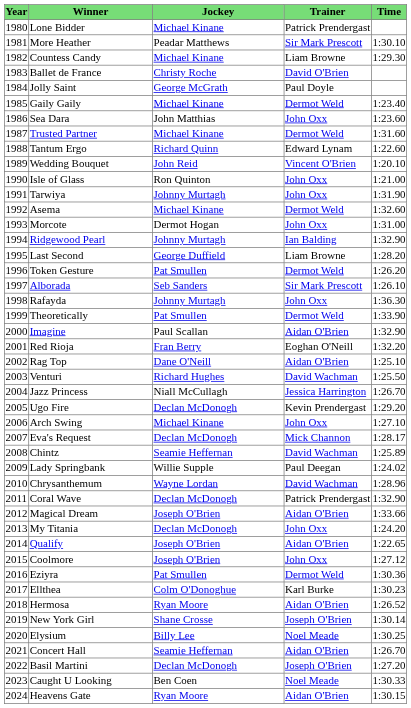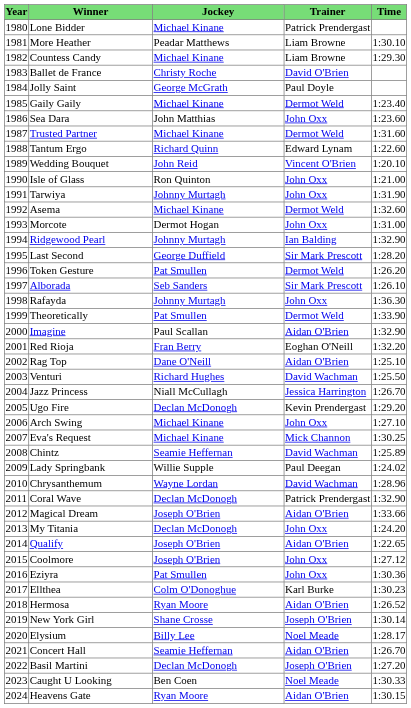 <table class = "sortable" | border="1" style="border-collapse: collapse; font-size:90%">
 <tr bgcolor="#77dd77" align="center">
 <th>Year</th>
 <th>Winner</th>
 <th>Jockey</th>
 <th>Trainer</th>
 <th>Time</th>
 </tr>
 <tr>
 <td>1980</td>
 <td width=160px>Lone Bidder</td>
 <td width=170px><a href='#'>Michael Kinane</a></td>
 <td>Patrick Prendergast</td>
 <td></td>
 </tr>
 <tr>
 <td>1981</td>
 <td>More Heather</td>
 <td>Peadar Matthews</td>
-<td><a href='#'>Sir Mark Prescott</a></td>
+<td>Liam Browne</td>
 <td>1:30.10</td>
 </tr>
 <tr>
 <td>1982</td>
 <td>Countess Candy</td>
 <td><a href='#'>Michael Kinane</a></td>
 <td>Liam Browne</td>
 <td>1:29.30</td>
 </tr>
 <tr>
 <td>1983</td>
 <td>Ballet de France</td>
 <td><a href='#'>Christy Roche</a></td>
 <td><a href='#'>David O'Brien</a></td>
 <td></td>
 </tr>
 <tr>
 <td>1984</td>
 <td>Jolly Saint</td>
 <td><a href='#'>George McGrath</a></td>
 <td>Paul Doyle</td>
 <td></td>
 </tr>
 <tr>
 <td>1985</td>
 <td>Gaily Gaily</td>
 <td><a href='#'>Michael Kinane</a></td>
 <td><a href='#'>Dermot Weld</a></td>
 <td>1:23.40</td>
 </tr>
 <tr>
 <td>1986</td>
 <td>Sea Dara</td>
 <td>John Matthias</td>
 <td><a href='#'>John Oxx</a></td>
 <td>1:23.60</td>
 </tr>
 <tr>
 <td>1987</td>
 <td><a href='#'>Trusted Partner</a></td>
 <td><a href='#'>Michael Kinane</a></td>
 <td><a href='#'>Dermot Weld</a></td>
 <td>1:31.60</td>
 </tr>
 <tr>
 <td>1988</td>
 <td>Tantum Ergo</td>
 <td><a href='#'>Richard Quinn</a></td>
 <td>Edward Lynam</td>
 <td>1:22.60</td>
 </tr>
 <tr>
 <td>1989</td>
 <td>Wedding Bouquet</td>
 <td><a href='#'>John Reid</a></td>
 <td><a href='#'>Vincent O'Brien</a></td>
 <td>1:20.10</td>
 </tr>
 <tr>
 <td>1990</td>
 <td>Isle of Glass</td>
 <td>Ron Quinton</td>
 <td><a href='#'>John Oxx</a></td>
 <td>1:21.00</td>
 </tr>
 <tr>
 <td>1991</td>
 <td>Tarwiya</td>
 <td><a href='#'>Johnny Murtagh</a></td>
 <td><a href='#'>John Oxx</a></td>
 <td>1:31.90</td>
 </tr>
 <tr>
 <td>1992</td>
 <td>Asema</td>
 <td><a href='#'>Michael Kinane</a></td>
 <td><a href='#'>Dermot Weld</a></td>
 <td>1:32.60</td>
 </tr>
 <tr>
 <td>1993</td>
 <td>Morcote</td>
 <td>Dermot Hogan</td>
 <td><a href='#'>John Oxx</a></td>
 <td>1:31.00</td>
 </tr>
 <tr>
 <td>1994</td>
 <td><a href='#'>Ridgewood Pearl</a></td>
 <td><a href='#'>Johnny Murtagh</a></td>
 <td><a href='#'>Ian Balding</a></td>
 <td>1:32.90</td>
 </tr>
 <tr>
 <td>1995</td>
 <td>Last Second</td>
 <td><a href='#'>George Duffield</a></td>
-<td>Liam Browne</td>
+<td><a href='#'>Sir Mark Prescott</a></td>
 <td>1:28.20</td>
 </tr>
 <tr>
 <td>1996</td>
 <td>Token Gesture</td>
 <td><a href='#'>Pat Smullen</a></td>
 <td><a href='#'>Dermot Weld</a></td>
 <td>1:26.20</td>
 </tr>
 <tr>
 <td>1997</td>
 <td><a href='#'>Alborada</a></td>
 <td><a href='#'>Seb Sanders</a></td>
 <td><a href='#'>Sir Mark Prescott</a></td>
 <td>1:26.10</td>
 </tr>
 <tr>
 <td>1998</td>
 <td>Rafayda</td>
 <td><a href='#'>Johnny Murtagh</a></td>
 <td><a href='#'>John Oxx</a></td>
 <td>1:36.30</td>
 </tr>
 <tr>
 <td>1999</td>
 <td>Theoretically</td>
 <td><a href='#'>Pat Smullen</a></td>
 <td><a href='#'>Dermot Weld</a></td>
 <td>1:33.90</td>
 </tr>
 <tr>
 <td>2000</td>
 <td><a href='#'>Imagine</a></td>
 <td>Paul Scallan</td>
 <td><a href='#'>Aidan O'Brien</a></td>
 <td>1:32.90</td>
 </tr>
 <tr>
 <td>2001</td>
 <td>Red Rioja</td>
 <td><a href='#'>Fran Berry</a></td>
 <td>Eoghan O'Neill</td>
 <td>1:32.20</td>
 </tr>
 <tr>
 <td>2002</td>
 <td>Rag Top</td>
 <td><a href='#'>Dane O'Neill</a></td>
 <td><a href='#'>Aidan O'Brien</a></td>
 <td>1:25.10</td>
 </tr>
 <tr>
 <td>2003</td>
 <td>Venturi</td>
 <td><a href='#'>Richard Hughes</a></td>
 <td><a href='#'>David Wachman</a></td>
 <td>1:25.50</td>
 </tr>
 <tr>
 <td>2004</td>
 <td>Jazz Princess</td>
 <td>Niall McCullagh</td>
 <td><a href='#'>Jessica Harrington</a></td>
 <td>1:26.70</td>
 </tr>
 <tr>
 <td>2005</td>
 <td>Ugo Fire</td>
 <td><a href='#'>Declan McDonogh</a></td>
 <td>Kevin Prendergast</td>
 <td>1:29.20</td>
 </tr>
 <tr>
 <td>2006</td>
 <td>Arch Swing</td>
 <td><a href='#'>Michael Kinane</a></td>
 <td><a href='#'>John Oxx</a></td>
 <td>1:27.10</td>
 </tr>
 <tr>
 <td>2007</td>
 <td>Eva's Request</td>
-<td><a href='#'>Declan McDonogh</a></td>
+<td><a href='#'>Michael Kinane</a></td>
 <td><a href='#'>Mick Channon</a></td>
-<td>1:28.17</td>
+<td>1:30.25</td>
 </tr>
 <tr>
 <td>2008</td>
 <td>Chintz</td>
 <td><a href='#'>Seamie Heffernan</a></td>
 <td><a href='#'>David Wachman</a></td>
 <td>1:25.89</td>
 </tr>
 <tr>
 <td>2009</td>
 <td>Lady Springbank</td>
 <td>Willie Supple</td>
 <td>Paul Deegan</td>
 <td>1:24.02</td>
 </tr>
 <tr>
 <td>2010</td>
 <td>Chrysanthemum</td>
 <td><a href='#'>Wayne Lordan</a></td>
 <td><a href='#'>David Wachman</a></td>
 <td>1:28.96</td>
 </tr>
 <tr>
 <td>2011</td>
 <td>Coral Wave</td>
 <td><a href='#'>Declan McDonogh</a></td>
 <td>Patrick Prendergast</td>
 <td>1:32.90</td>
 </tr>
 <tr>
 <td>2012</td>
 <td>Magical Dream</td>
 <td><a href='#'>Joseph O'Brien</a></td>
 <td><a href='#'>Aidan O'Brien</a></td>
 <td>1:33.66</td>
 </tr>
 <tr>
 <td>2013</td>
 <td>My Titania</td>
 <td><a href='#'>Declan McDonogh</a></td>
 <td><a href='#'>John Oxx</a></td>
 <td>1:24.20</td>
 </tr>
 <tr>
 <td>2014</td>
 <td><a href='#'>Qualify</a></td>
 <td><a href='#'>Joseph O'Brien</a></td>
 <td><a href='#'>Aidan O'Brien</a></td>
 <td>1:22.65</td>
 </tr>
 <tr>
 <td>2015</td>
 <td>Coolmore</td>
 <td><a href='#'>Joseph O'Brien</a></td>
 <td><a href='#'>John Oxx</a></td>
 <td>1:27.12</td>
 </tr>
 <tr>
 <td>2016</td>
 <td>Eziyra</td>
 <td><a href='#'>Pat Smullen</a></td>
-<td><a href='#'>Dermot Weld</a></td>
+<td><a href='#'>John Oxx</a></td>
 <td>1:30.36</td>
 </tr>
 <tr>
 <td>2017</td>
 <td>Ellthea</td>
 <td><a href='#'>Colm O'Donoghue</a></td>
 <td>Karl Burke</td>
 <td>1:30.23</td>
 </tr>
 <tr>
 <td>2018</td>
 <td>Hermosa</td>
 <td><a href='#'>Ryan Moore</a></td>
 <td><a href='#'>Aidan O'Brien</a></td>
 <td>1:26.52</td>
 </tr>
 <tr>
 <td>2019</td>
 <td>New York Girl</td>
 <td><a href='#'>Shane Crosse</a></td>
 <td><a href='#'>Joseph O'Brien</a></td>
 <td>1:30.14</td>
 </tr>
 <tr>
 <td>2020</td>
 <td>Elysium</td>
 <td><a href='#'>Billy Lee</a></td>
 <td><a href='#'>Noel Meade</a></td>
-<td>1:30.25</td>
+<td>1:28.17</td>
 </tr>
 <tr>
 <td>2021</td>
 <td>Concert Hall</td>
 <td><a href='#'>Seamie Heffernan</a></td>
 <td><a href='#'>Aidan O'Brien</a></td>
 <td>1:26.70</td>
 </tr>
 <tr>
 <td>2022</td>
 <td>Basil Martini</td>
 <td><a href='#'>Declan McDonogh</a></td>
 <td><a href='#'>Joseph O'Brien</a></td>
 <td>1:27.20</td>
 </tr>
 <tr>
 <td>2023</td>
 <td>Caught U Looking</td>
 <td>Ben Coen</td>
 <td><a href='#'>Noel Meade</a></td>
 <td>1:30.33</td>
 </tr>
 <tr>
 <td>2024</td>
 <td>Heavens Gate</td>
 <td><a href='#'>Ryan Moore</a></td>
 <td><a href='#'>Aidan O'Brien</a></td>
 <td>1:30.15</td>
 </tr>
 </table>
